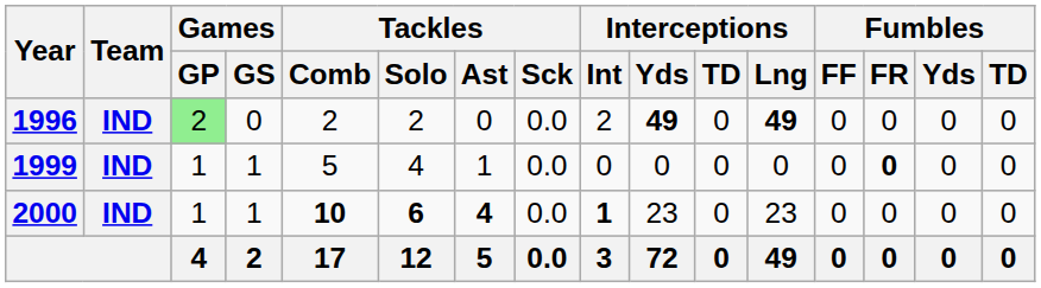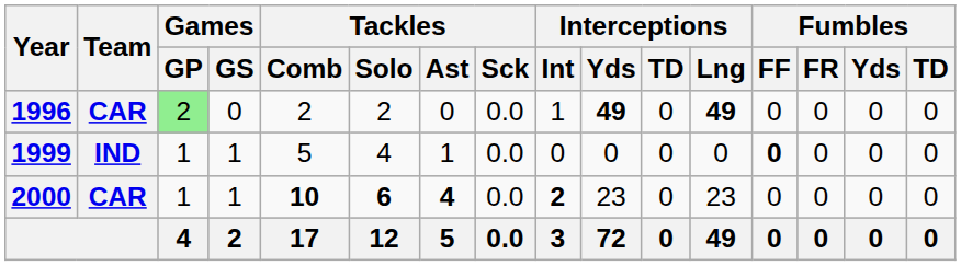 <table class="wikitable" style="text-align:center">
 <tr>
 <th rowspan="2">Year</th>
 <th rowspan="2">Team</th>
 <th colspan="2">Games</th>
 <th colspan="4">Tackles</th>
 <th colspan="4">Interceptions</th>
 <th colspan="4">Fumbles</th>
 </tr>
 <tr>
 <th>GP</th>
 <th>GS</th>
 <th>Comb</th>
 <th>Solo</th>
 <th>Ast</th>
 <th>Sck</th>
 <th>Int</th>
 <th>Yds</th>
 <th>TD</th>
 <th>Lng</th>
 <th>FF</th>
 <th>FR</th>
 <th>Yds</th>
 <th>TD</th>
 </tr>
 <tr>
 <th><a href='#'>1996</a></th>
-<th><a href='#'>IND</a></th>
+<th><a href='#'>CAR</a></th>
 <td style="background: lightgreen;">2</td>
 <td>0</td>
 <td>2</td>
 <td>2</td>
 <td>0</td>
 <td>0.0</td>
-<td>2</td>
+<td>1</td>
 <td><strong>49</strong></td>
 <td>0</td>
 <td><strong>49</strong></td>
 <td>0</td>
 <td>0</td>
 <td>0</td>
 <td>0</td>
 </tr>
 <tr>
 <th><a href='#'>1999</a></th>
 <th><a href='#'>IND</a></th>
 <td>1</td>
 <td>1</td>
 <td>5</td>
 <td>4</td>
 <td>1</td>
 <td>0.0</td>
 <td>0</td>
 <td>0</td>
 <td>0</td>
 <td>0</td>
+<td><strong>0</strong></td>
 <td>0</td>
-<td><strong>0</strong></td>
 <td>0</td>
 <td>0</td>
 </tr>
 <tr>
 <th><a href='#'>2000</a></th>
-<th><a href='#'>IND</a></th>
+<th><a href='#'>CAR</a></th>
 <td>1</td>
 <td>1</td>
 <td><strong>10</strong></td>
 <td><strong>6</strong></td>
 <td><strong>4</strong></td>
 <td>0.0</td>
-<td><strong>1</strong></td>
+<td><strong>2</strong></td>
 <td>23</td>
 <td>0</td>
 <td>23</td>
 <td>0</td>
 <td>0</td>
 <td>0</td>
 <td>0</td>
 </tr>
 <tr>
 <th colspan="2"></th>
 <th>4</th>
 <th>2</th>
 <th>17</th>
 <th>12</th>
 <th>5</th>
 <th>0.0</th>
 <th>3</th>
 <th>72</th>
 <th>0</th>
 <th>49</th>
 <th>0</th>
 <th>0</th>
 <th>0</th>
 <th>0</th>
 </tr>
 </table>
